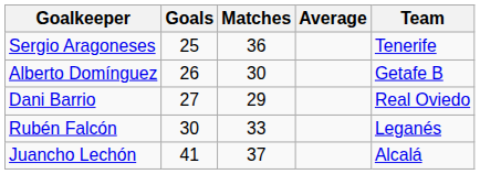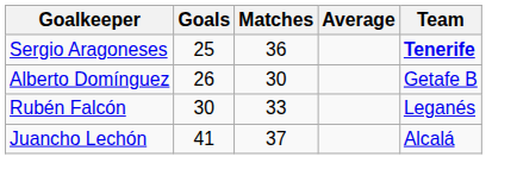 <table class="wikitable sortable">
 <tr>
 <th>Goalkeeper</th>
 <th>Goals</th>
 <th>Matches</th>
 <th>Average</th>
 <th>Team</th>
 </tr>
 <tr>
 <td> <a href='#'>Sergio Aragoneses</a></td>
 <td align=center>25</td>
 <td align=center>36</td>
 <td align=center></td>
-<td><a href='#'>Tenerife</a></td>
+<td><strong><a href='#'>Tenerife</a></strong></td>
 </tr>
 <tr>
 <td> <a href='#'>Alberto Domínguez</a></td>
 <td align=center>26</td>
 <td align=center>30</td>
 <td align=center></td>
 <td><a href='#'>Getafe B</a></td>
-</tr>
-<tr>
-<td> <a href='#'>Dani Barrio</a></td>
-<td align=center>27</td>
-<td align=center>29</td>
-<td align=center></td>
-<td><a href='#'>Real Oviedo</a></td>
 </tr>
 <tr>
 <td> <a href='#'>Rubén Falcón</a></td>
 <td align=center>30</td>
 <td align=center>33</td>
 <td align=center></td>
 <td><a href='#'>Leganés</a></td>
 </tr>
 <tr>
 <td> <a href='#'>Juancho Lechón</a></td>
 <td align=center>41</td>
 <td align=center>37</td>
 <td align=center></td>
 <td><a href='#'>Alcalá</a></td>
 </tr>
 </table>
